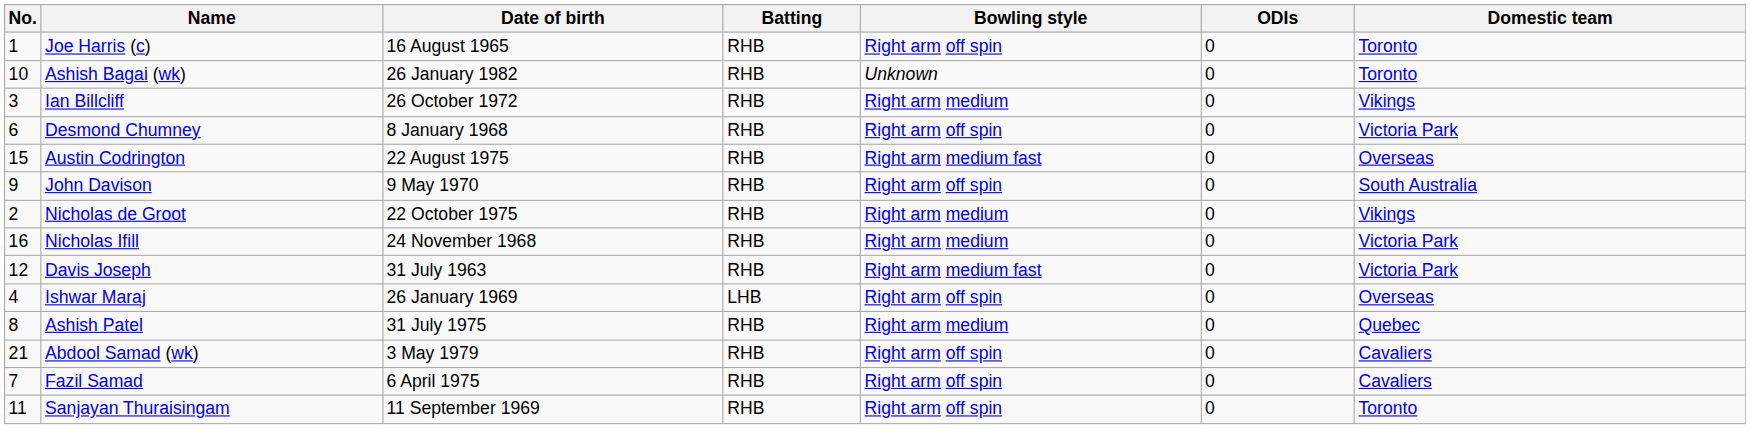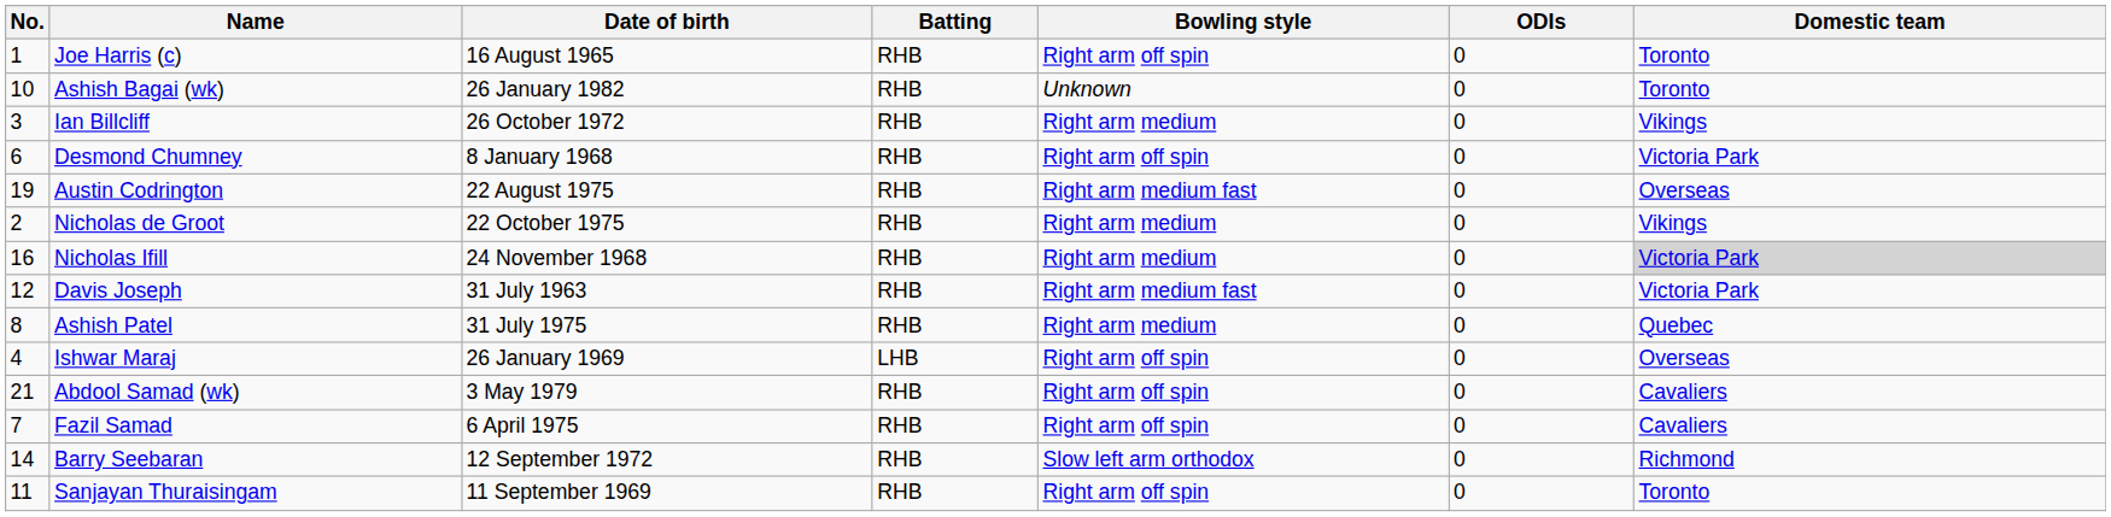 <table class="wikitable sortable sortable" cellspacing="2" style="width:100%;">
 <tr style="background:#aad0ff;">
 <th>No.</th>
 <th width=20%>Name</th>
 <th width=20%>Date of birth</th>
 <th width=8%>Batting</th>
 <th width=20%>Bowling style</th>
 <th width=9%>ODIs</th>
 <th width=25%>Domestic team</th>
 </tr>
 <tr>
 <td>1</td>
 <td><a href='#'>Joe Harris</a> (<a href='#'>c</a>)</td>
 <td>16 August 1965</td>
 <td>RHB</td>
 <td><a href='#'>Right arm</a> <a href='#'>off spin</a></td>
 <td>0</td>
 <td> <a href='#'>Toronto</a></td>
 </tr>
 <tr>
 <td>10</td>
 <td><a href='#'>Ashish Bagai</a> (<a href='#'>wk</a>)</td>
 <td>26 January 1982</td>
 <td>RHB</td>
 <td><em>Unknown</em></td>
 <td>0</td>
 <td> <a href='#'>Toronto</a></td>
 </tr>
 <tr>
 <td>3</td>
 <td><a href='#'>Ian Billcliff</a></td>
 <td>26 October 1972</td>
 <td>RHB</td>
 <td><a href='#'>Right arm</a> <a href='#'>medium</a></td>
 <td>0</td>
 <td> <a href='#'>Vikings</a></td>
 </tr>
 <tr>
 <td>6</td>
 <td><a href='#'>Desmond Chumney</a></td>
 <td>8 January 1968</td>
 <td>RHB</td>
 <td><a href='#'>Right arm</a> <a href='#'>off spin</a></td>
 <td>0</td>
 <td> <a href='#'>Victoria Park</a></td>
 </tr>
 <tr>
-<td>15</td>
+<td>19</td>
 <td><a href='#'>Austin Codrington</a></td>
 <td>22 August 1975</td>
 <td>RHB</td>
 <td><a href='#'>Right arm</a> <a href='#'>medium fast</a></td>
 <td>0</td>
 <td> <a href='#'>Overseas</a></td>
-</tr>
-<tr>
-<td>9</td>
-<td><a href='#'>John Davison</a></td>
-<td>9 May 1970</td>
-<td>RHB</td>
-<td><a href='#'>Right arm</a> <a href='#'>off spin</a></td>
-<td>0</td>
-<td> <a href='#'>South Australia</a></td>
 </tr>
 <tr>
 <td>2</td>
 <td><a href='#'>Nicholas de Groot</a></td>
 <td>22 October 1975</td>
 <td>RHB</td>
 <td><a href='#'>Right arm</a> <a href='#'>medium</a></td>
 <td>0</td>
 <td> <a href='#'>Vikings</a></td>
 </tr>
 <tr>
 <td>16</td>
 <td><a href='#'>Nicholas Ifill</a></td>
 <td>24 November 1968</td>
 <td>RHB</td>
 <td><a href='#'>Right arm</a> <a href='#'>medium</a></td>
 <td>0</td>
-<td> <a href='#'>Victoria Park</a></td>
+<td style="background: lightgrey;"> <a href='#'>Victoria Park</a></td>
 </tr>
 <tr>
 <td>12</td>
 <td><a href='#'>Davis Joseph</a></td>
 <td>31 July 1963</td>
 <td>RHB</td>
 <td><a href='#'>Right arm</a> <a href='#'>medium fast</a></td>
 <td>0</td>
 <td> <a href='#'>Victoria Park</a></td>
 </tr>
 <tr>
+<td>8</td>
+<td><a href='#'>Ashish Patel</a></td>
+<td>31 July 1975</td>
+<td>RHB</td>
+<td><a href='#'>Right arm</a> <a href='#'>medium</a></td>
+<td>0</td>
+<td> <a href='#'>Quebec</a></td>
+</tr>
+<tr>
 <td>4</td>
 <td><a href='#'>Ishwar Maraj</a></td>
 <td>26 January 1969</td>
 <td>LHB</td>
 <td><a href='#'>Right arm</a> <a href='#'>off spin</a></td>
 <td>0</td>
 <td> <a href='#'>Overseas</a></td>
-</tr>
-<tr>
-<td>8</td>
-<td><a href='#'>Ashish Patel</a></td>
-<td>31 July 1975</td>
-<td>RHB</td>
-<td><a href='#'>Right arm</a> <a href='#'>medium</a></td>
-<td>0</td>
-<td> <a href='#'>Quebec</a></td>
 </tr>
 <tr>
 <td>21</td>
 <td><a href='#'>Abdool Samad</a> (<a href='#'>wk</a>)</td>
 <td>3 May 1979</td>
 <td>RHB</td>
 <td><a href='#'>Right arm</a> <a href='#'>off spin</a></td>
 <td>0</td>
 <td> <a href='#'>Cavaliers</a></td>
 </tr>
 <tr>
 <td>7</td>
 <td><a href='#'>Fazil Samad</a></td>
 <td>6 April 1975</td>
 <td>RHB</td>
 <td><a href='#'>Right arm</a> <a href='#'>off spin</a></td>
 <td>0</td>
 <td> <a href='#'>Cavaliers</a></td>
 </tr>
 <tr>
+<td>14</td>
+<td><a href='#'>Barry Seebaran</a></td>
+<td>12 September 1972</td>
+<td>RHB</td>
+<td><a href='#'>Slow left arm orthodox</a></td>
+<td>0</td>
+<td> <a href='#'>Richmond</a></td>
+</tr>
+<tr>
 <td>11</td>
 <td><a href='#'>Sanjayan Thuraisingam</a></td>
 <td>11 September 1969</td>
 <td>RHB</td>
 <td><a href='#'>Right arm</a> <a href='#'>off spin</a></td>
 <td>0</td>
 <td> <a href='#'>Toronto</a></td>
 </tr>
 </table>
